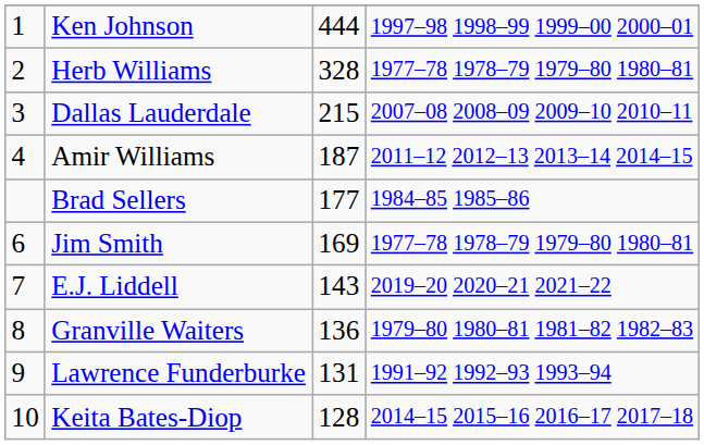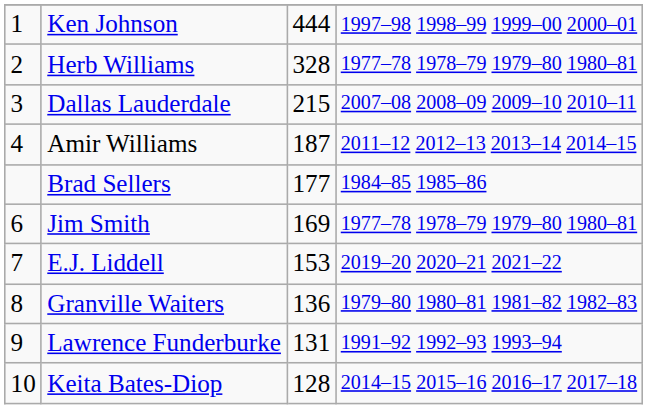 <table class="wikitable">
 <tr>
 </tr>
 <tr>
 <td>1</td>
 <td><a href='#'>Ken Johnson</a></td>
 <td>444</td>
 <td style="font-size:80%;"><a href='#'>1997–98</a> <a href='#'>1998–99</a> <a href='#'>1999–00</a> <a href='#'>2000–01</a></td>
 </tr>
 <tr>
 <td>2</td>
 <td><a href='#'>Herb Williams</a></td>
 <td>328</td>
 <td style="font-size:80%;"><a href='#'>1977–78</a> <a href='#'>1978–79</a> <a href='#'>1979–80</a> <a href='#'>1980–81</a></td>
 </tr>
 <tr>
 <td>3</td>
 <td><a href='#'>Dallas Lauderdale</a></td>
 <td>215</td>
 <td style="font-size:80%;"><a href='#'>2007–08</a> <a href='#'>2008–09</a> <a href='#'>2009–10</a> <a href='#'>2010–11</a></td>
 </tr>
 <tr>
 <td>4</td>
 <td>Amir Williams</td>
 <td>187</td>
 <td style="font-size:80%;"><a href='#'>2011–12</a> <a href='#'>2012–13</a> <a href='#'>2013–14</a> <a href='#'>2014–15</a></td>
 </tr>
 <tr>
 <td></td>
 <td><a href='#'>Brad Sellers</a></td>
 <td>177</td>
 <td style="font-size:80%;"><a href='#'>1984–85</a> <a href='#'>1985–86</a></td>
 </tr>
 <tr>
 <td>6</td>
 <td><a href='#'>Jim Smith</a></td>
 <td>169</td>
 <td style="font-size:80%;"><a href='#'>1977–78</a> <a href='#'>1978–79</a> <a href='#'>1979–80</a> <a href='#'>1980–81</a></td>
 </tr>
 <tr>
 <td>7</td>
 <td><a href='#'>E.J. Liddell</a></td>
-<td>143</td>
+<td>153</td>
 <td style="font-size:80%;"><a href='#'>2019–20</a> <a href='#'>2020–21</a> <a href='#'>2021–22</a></td>
 </tr>
 <tr>
 <td>8</td>
 <td><a href='#'>Granville Waiters</a></td>
 <td>136</td>
 <td style="font-size:80%;"><a href='#'>1979–80</a> <a href='#'>1980–81</a> <a href='#'>1981–82</a> <a href='#'>1982–83</a></td>
 </tr>
 <tr>
 <td>9</td>
 <td><a href='#'>Lawrence Funderburke</a></td>
 <td>131</td>
 <td style="font-size:80%;"><a href='#'>1991–92</a> <a href='#'>1992–93</a> <a href='#'>1993–94</a></td>
 </tr>
 <tr>
 <td>10</td>
 <td><a href='#'>Keita Bates-Diop</a></td>
 <td>128</td>
 <td style="font-size:80%;"><a href='#'>2014–15</a> <a href='#'>2015–16</a> <a href='#'>2016–17</a> <a href='#'>2017–18</a></td>
 </tr>
 </table>
